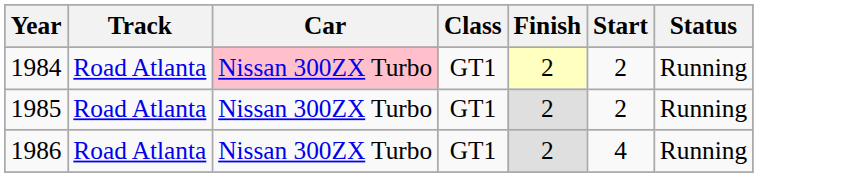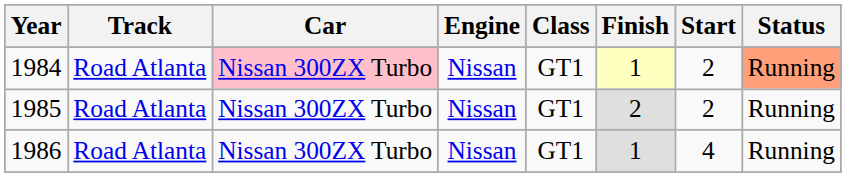 <table class="wikitable" style="text-align:center; font-size:90%">
 <tr>
 <th>Year</th>
 <th>Track</th>
 <th>Car</th>
+<th>Engine</th>
 <th>Class</th>
 <th>Finish</th>
 <th>Start</th>
 <th>Status</th>
 </tr>
 <tr>
 <td>1984</td>
 <td><a href='#'>Road Atlanta</a></td>
 <td style="background: pink;"><a href='#'>Nissan 300ZX</a> Turbo</td>
+<td><a href='#'>Nissan</a></td>
 <td>GT1</td>
-<td style="background:#FFFFBF;">2</td>
+<td style="background:#FFFFBF;">1</td>
 <td>2</td>
-<td>Running</td>
+<td style="background: lightsalmon;">Running</td>
 </tr>
 <tr>
 <td>1985</td>
 <td><a href='#'>Road Atlanta</a></td>
 <td><a href='#'>Nissan 300ZX</a> Turbo</td>
+<td><a href='#'>Nissan</a></td>
 <td>GT1</td>
 <td style="background:#DFDFDF;">2</td>
 <td>2</td>
 <td>Running</td>
 </tr>
 <tr>
 <td>1986</td>
 <td><a href='#'>Road Atlanta</a></td>
 <td><a href='#'>Nissan 300ZX</a> Turbo</td>
+<td><a href='#'>Nissan</a></td>
 <td>GT1</td>
-<td style="background:#DFDFDF;">2</td>
+<td style="background:#DFDFDF;">1</td>
 <td>4</td>
 <td>Running</td>
 </tr>
 </table>
